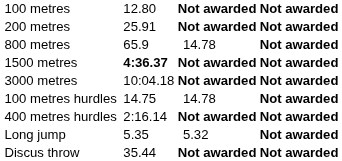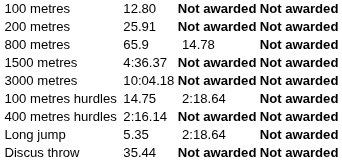 <table>
 <tr>
 <td>100 metres</td>
 <td></td>
 <td>12.80</td>
 <th colspan=2>Not awarded</th>
 <th colspan=2>Not awarded</th>
 </tr>
 <tr>
 <td>200 metres</td>
 <td></td>
 <td>25.91</td>
 <th colspan=2>Not awarded</th>
 <th colspan=2>Not awarded</th>
 </tr>
 <tr>
 <td>800 metres</td>
 <td></td>
 <td>65.9</td>
 <td></td>
 <td>14.78</td>
 <th colspan=2>Not awarded</th>
 </tr>
 <tr>
 <td>1500 metres</td>
 <td></td>
-<td><strong>4:36.37</strong></td>
+<td>4:36.37</td>
 <th colspan=2>Not awarded</th>
 <th colspan=2>Not awarded</th>
 </tr>
 <tr>
 <td>3000 metres</td>
 <td></td>
 <td>10:04.18</td>
 <th colspan=2>Not awarded</th>
 <th colspan=2>Not awarded</th>
 </tr>
 <tr>
 <td>100 metres hurdles</td>
 <td></td>
 <td>14.75</td>
 <td></td>
-<td>14.78</td>
+<td>2:18.64</td>
 <th colspan=2>Not awarded</th>
 </tr>
 <tr>
 <td>400 metres hurdles</td>
 <td></td>
 <td>2:16.14</td>
 <th colspan=2>Not awarded</th>
 <th colspan=2>Not awarded</th>
 </tr>
 <tr>
 <td>Long jump</td>
 <td></td>
 <td>5.35</td>
 <td></td>
-<td>5.32</td>
+<td>2:18.64</td>
 <th colspan=2>Not awarded</th>
 </tr>
 <tr>
 <td>Discus throw</td>
 <td></td>
 <td>35.44</td>
 <th colspan=2>Not awarded</th>
 <th colspan=2>Not awarded</th>
 </tr>
 </table>
